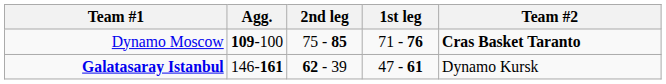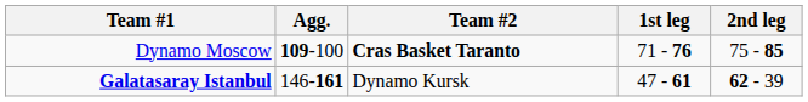 <table class=wikitable style="text-align:center">
 <tr>
 <th width=220>Team #1</th>
 <th width=40>Agg.</th>
+<th width=220>Team #2</th>
+<th width=70>1st leg</th>
 <th width=70>2nd leg</th>
-<th width=70>1st leg</th>
-<th width=220>Team #2</th>
 </tr>
 <tr>
 <td align=right><a href='#'>Dynamo Moscow</a> </td>
 <td><strong>109</strong>-100</td>
+<td align=left> <strong>Cras Basket Taranto</strong></td>
+<td>71 - <strong>76</strong></td>
 <td>75 - <strong>85</strong></td>
-<td>71 - <strong>76</strong></td>
-<td align=left> <strong>Cras Basket Taranto</strong></td>
 </tr>
 <tr>
 <td align=right><strong><a href='#'>Galatasaray Istanbul</a></strong> </td>
 <td>146-<strong>161</strong></td>
+<td align=left> Dynamo Kursk</td>
+<td>47 - <strong>61</strong></td>
 <td><strong>62</strong> - 39</td>
-<td>47 - <strong>61</strong></td>
-<td align=left> Dynamo Kursk</td>
 </tr>
 </table>
